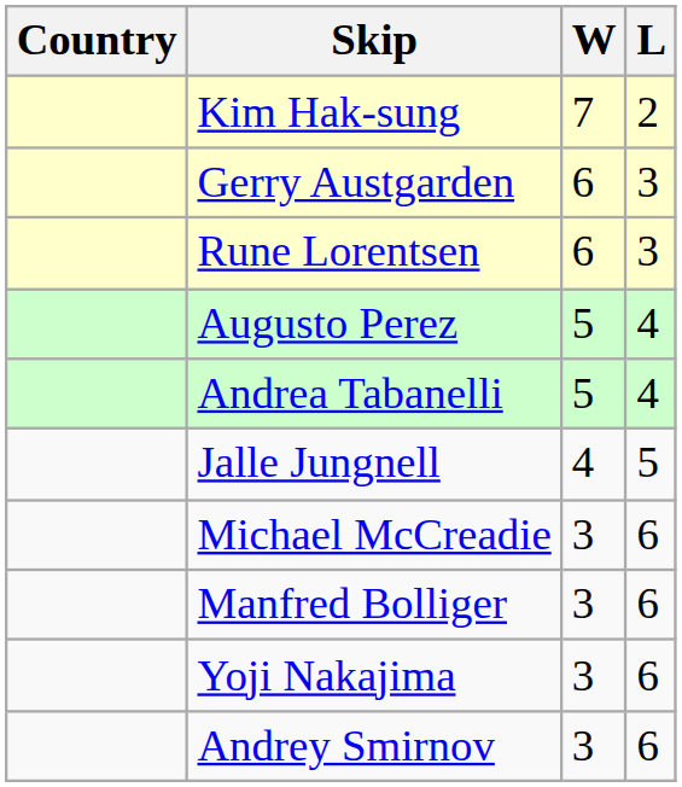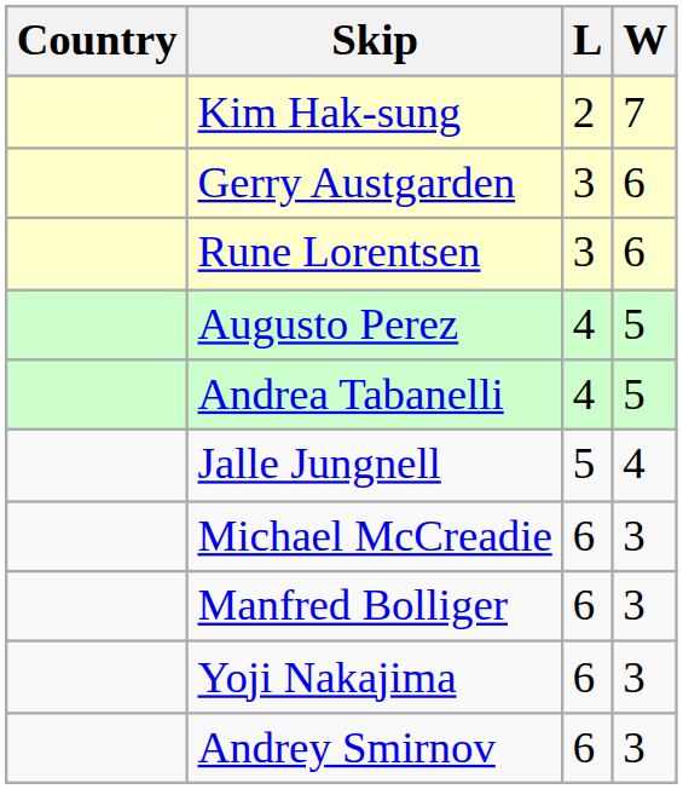 <table class=wikitable>
 <tr>
 <th>Country</th>
 <th>Skip</th>
+<th>L</th>
 <th>W</th>
-<th>L</th>
 </tr>
 <tr bgcolor=#ffffcc>
 <td></td>
 <td><a href='#'>Kim Hak-sung</a></td>
+<td>2</td>
 <td>7</td>
-<td>2</td>
 </tr>
 <tr bgcolor=#ffffcc>
 <td></td>
 <td><a href='#'>Gerry Austgarden</a></td>
+<td>3</td>
 <td>6</td>
-<td>3</td>
 </tr>
 <tr bgcolor=#ffffcc>
 <td></td>
 <td><a href='#'>Rune Lorentsen</a></td>
+<td>3</td>
 <td>6</td>
-<td>3</td>
 </tr>
 <tr bgcolor=#ccffcc>
 <td></td>
 <td><a href='#'>Augusto Perez</a></td>
+<td>4</td>
 <td>5</td>
-<td>4</td>
 </tr>
 <tr bgcolor=#ccffcc>
 <td></td>
 <td><a href='#'>Andrea Tabanelli</a></td>
+<td>4</td>
+<td>5</td>
+</tr>
+<tr>
+<td></td>
+<td><a href='#'>Jalle Jungnell</a></td>
 <td>5</td>
 <td>4</td>
 </tr>
 <tr>
 <td></td>
-<td><a href='#'>Jalle Jungnell</a></td>
-<td>4</td>
-<td>5</td>
-</tr>
-<tr>
-<td></td>
 <td><a href='#'>Michael McCreadie</a></td>
+<td>6</td>
 <td>3</td>
-<td>6</td>
 </tr>
 <tr>
 <td></td>
 <td><a href='#'>Manfred Bolliger</a></td>
+<td>6</td>
 <td>3</td>
-<td>6</td>
 </tr>
 <tr>
 <td></td>
 <td><a href='#'>Yoji Nakajima</a></td>
+<td>6</td>
 <td>3</td>
-<td>6</td>
 </tr>
 <tr>
 <td></td>
 <td><a href='#'>Andrey Smirnov</a></td>
+<td>6</td>
 <td>3</td>
-<td>6</td>
 </tr>
 </table>
